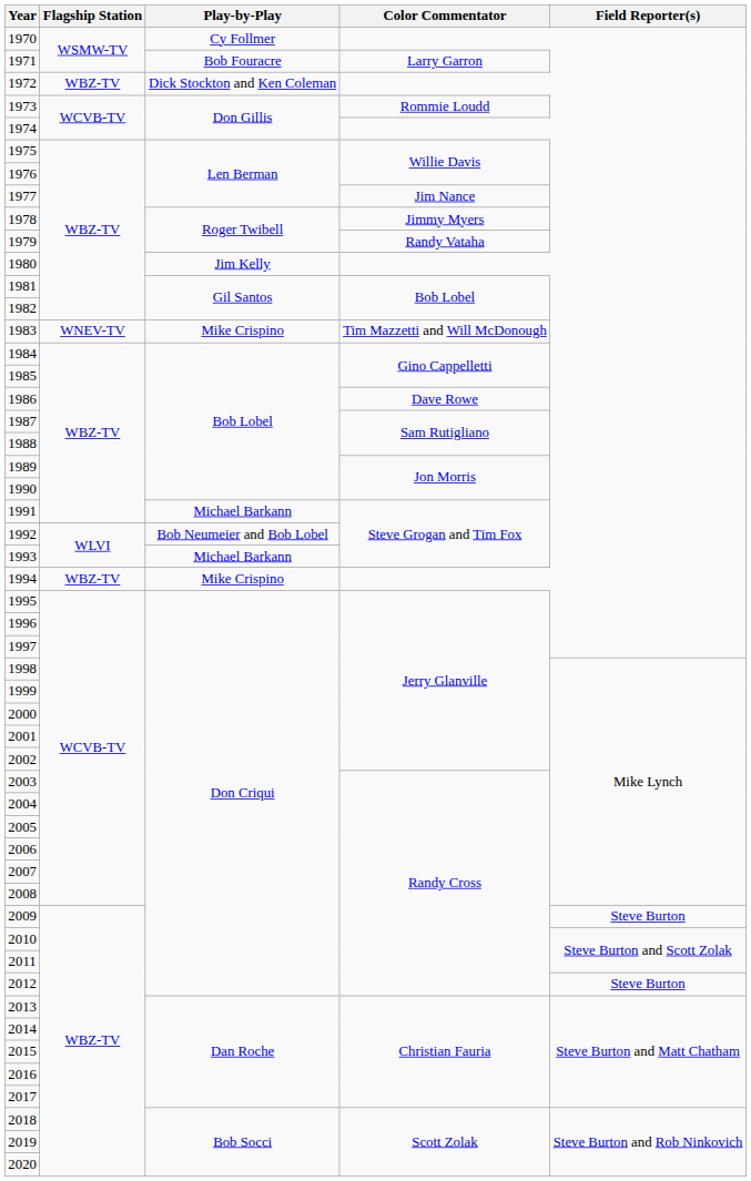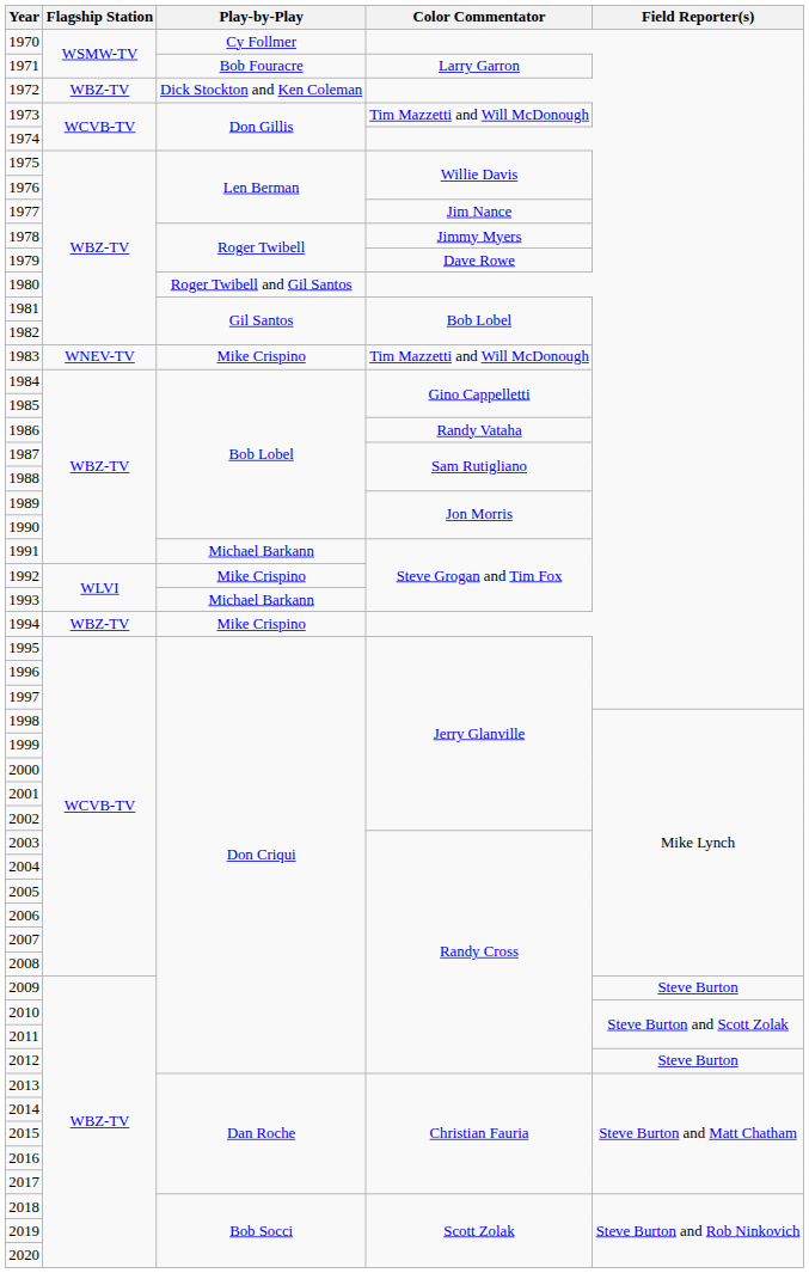 <table class="wikitable" style="text-align: center;">
 <tr>
 <th>Year</th>
 <th>Flagship Station</th>
 <th>Play-by-Play</th>
 <th>Color Commentator</th>
 <th>Field Reporter(s)</th>
 </tr>
 <tr>
 <td>1970</td>
 <td rowspan=2><a href='#'>WSMW-TV</a></td>
 <td rowspan=1><a href='#'>Cy Follmer</a></td>
 </tr>
 <tr>
 <td>1971</td>
 <td rowspan=1><a href='#'>Bob Fouracre</a></td>
 <td rowspan=1><a href='#'>Larry Garron</a></td>
 </tr>
 <tr>
 <td>1972</td>
 <td rowspan=1><a href='#'>WBZ-TV</a></td>
 <td rowspan=1><a href='#'>Dick Stockton</a> and <a href='#'>Ken Coleman</a></td>
 </tr>
 <tr>
 <td>1973</td>
 <td rowspan=2><a href='#'>WCVB-TV</a></td>
 <td rowspan=2><a href='#'>Don Gillis</a></td>
-<td rowspan=1><a href='#'>Rommie Loudd</a></td>
+<td rowspan=1><a href='#'>Tim Mazzetti</a> and <a href='#'>Will McDonough</a></td>
 </tr>
 <tr>
 <td>1974</td>
 </tr>
 <tr>
 <td>1975</td>
 <td rowspan=8><a href='#'>WBZ-TV</a></td>
 <td rowspan=3><a href='#'>Len Berman</a></td>
 <td rowspan=2><a href='#'>Willie Davis</a></td>
 </tr>
 <tr>
 <td>1976</td>
 </tr>
 <tr>
 <td>1977</td>
 <td rowspan=1><a href='#'>Jim Nance</a></td>
 </tr>
 <tr>
 <td>1978</td>
 <td rowspan=2><a href='#'>Roger Twibell</a></td>
 <td rowspan=1><a href='#'>Jimmy Myers</a></td>
 </tr>
 <tr>
 <td>1979</td>
-<td rowspan=1><a href='#'>Randy Vataha</a></td>
+<td rowspan=1><a href='#'>Dave Rowe</a></td>
 </tr>
 <tr>
 <td>1980</td>
-<td rowspan=1><a href='#'>Jim Kelly</a></td>
+<td rowspan=1><a href='#'>Roger Twibell</a> and <a href='#'>Gil Santos</a></td>
 </tr>
 <tr>
 <td>1981</td>
 <td rowspan=2><a href='#'>Gil Santos</a></td>
 <td rowspan=2><a href='#'>Bob Lobel</a></td>
 </tr>
 <tr>
 <td>1982</td>
 </tr>
 <tr>
 <td>1983</td>
 <td rowspan=1><a href='#'>WNEV-TV</a></td>
 <td rowspan=1><a href='#'>Mike Crispino</a></td>
 <td rowspan=1><a href='#'>Tim Mazzetti</a> and <a href='#'>Will McDonough</a></td>
 </tr>
 <tr>
 <td>1984</td>
 <td rowspan=8><a href='#'>WBZ-TV</a></td>
 <td rowspan=7><a href='#'>Bob Lobel</a></td>
 <td rowspan=2><a href='#'>Gino Cappelletti</a></td>
 </tr>
 <tr>
 <td>1985</td>
 </tr>
 <tr>
 <td>1986</td>
-<td rowspan=1><a href='#'>Dave Rowe</a></td>
+<td rowspan=1><a href='#'>Randy Vataha</a></td>
 </tr>
 <tr>
 <td>1987</td>
 <td rowspan=2><a href='#'>Sam Rutigliano</a></td>
 </tr>
 <tr>
 <td>1988</td>
 </tr>
 <tr>
 <td>1989</td>
 <td rowspan=2><a href='#'>Jon Morris</a></td>
 </tr>
 <tr>
 <td>1990</td>
 </tr>
 <tr>
 <td>1991</td>
 <td rowspan=1><a href='#'>Michael Barkann</a></td>
 <td rowspan=3><a href='#'>Steve Grogan</a> and <a href='#'>Tim Fox</a></td>
 </tr>
 <tr>
 <td>1992</td>
 <td rowspan=2><a href='#'>WLVI</a></td>
-<td rowspan=1><a href='#'>Bob Neumeier</a> and <a href='#'>Bob Lobel</a></td>
+<td rowspan=1><a href='#'>Mike Crispino</a></td>
 </tr>
 <tr>
 <td>1993</td>
 <td rowspan=1><a href='#'>Michael Barkann</a></td>
 </tr>
 <tr>
 <td>1994</td>
 <td rowspan=1><a href='#'>WBZ-TV</a></td>
 <td rowspan=1><a href='#'>Mike Crispino</a></td>
 </tr>
 <tr>
 <td>1995</td>
 <td rowspan=14><a href='#'>WCVB-TV</a></td>
 <td rowspan=18><a href='#'>Don Criqui</a></td>
 <td rowspan=8><a href='#'>Jerry Glanville</a></td>
 </tr>
 <tr>
 <td>1996</td>
 </tr>
 <tr>
 <td>1997</td>
 </tr>
 <tr>
 <td>1998</td>
 <td rowspan=11>Mike Lynch</td>
 </tr>
 <tr>
 <td>1999</td>
 </tr>
 <tr>
 <td>2000</td>
 </tr>
 <tr>
 <td>2001</td>
 </tr>
 <tr>
 <td>2002</td>
 </tr>
 <tr>
 <td>2003</td>
 <td rowspan=10><a href='#'>Randy Cross</a></td>
 </tr>
 <tr>
 <td>2004</td>
 </tr>
 <tr>
 <td>2005</td>
 </tr>
 <tr>
 <td>2006</td>
 </tr>
 <tr>
 <td>2007</td>
 </tr>
 <tr>
 <td>2008</td>
 </tr>
 <tr>
 <td>2009</td>
 <td rowspan=12><a href='#'>WBZ-TV</a></td>
 <td rowspan=1><a href='#'>Steve Burton</a></td>
 </tr>
 <tr>
 <td>2010</td>
 <td rowspan=2><a href='#'>Steve Burton</a> and <a href='#'>Scott Zolak</a></td>
 </tr>
 <tr>
 <td>2011</td>
 </tr>
 <tr>
 <td>2012</td>
 <td rowspan=1><a href='#'>Steve Burton</a></td>
 </tr>
 <tr>
 <td>2013</td>
 <td rowspan=5><a href='#'>Dan Roche</a></td>
 <td rowspan=5><a href='#'>Christian Fauria</a></td>
 <td rowspan=5><a href='#'>Steve Burton</a> and <a href='#'>Matt Chatham</a></td>
 </tr>
 <tr>
 <td>2014</td>
 </tr>
 <tr>
 <td>2015</td>
 </tr>
 <tr>
 <td>2016</td>
 </tr>
 <tr>
 <td>2017</td>
 </tr>
 <tr>
 <td>2018</td>
 <td rowspan=3><a href='#'>Bob Socci</a></td>
 <td rowspan=3><a href='#'>Scott Zolak</a></td>
 <td rowspan=3><a href='#'>Steve Burton</a> and <a href='#'>Rob Ninkovich</a></td>
 </tr>
 <tr>
 <td>2019</td>
 </tr>
 <tr>
 <td>2020</td>
 </tr>
 </table>
